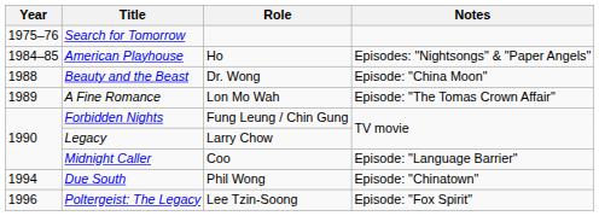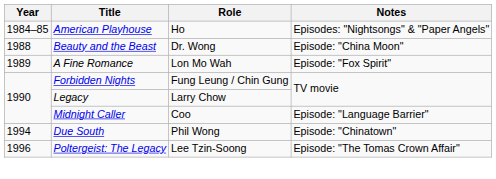 <table class="wikitable sortable">
 <tr>
 <th>Year</th>
 <th>Title</th>
 <th>Role</th>
 <th class="unsortable">Notes</th>
-</tr>
-<tr>
-<td>1975–76</td>
-<td><em><a href='#'>Search for Tomorrow</a></em></td>
-<td></td>
-<td></td>
 </tr>
 <tr>
 <td>1984–85</td>
 <td><em><a href='#'>American Playhouse</a></em></td>
 <td>Ho</td>
 <td>Episodes: "Nightsongs" & "Paper Angels"</td>
 </tr>
 <tr>
 <td>1988</td>
 <td><em><a href='#'>Beauty and the Beast</a></em></td>
 <td>Dr. Wong</td>
 <td>Episode: "China Moon"</td>
 </tr>
 <tr>
 <td>1989</td>
 <td><em>A Fine Romance</em></td>
 <td>Lon Mo Wah</td>
-<td>Episode: "The Tomas Crown Affair"</td>
+<td>Episode: "Fox Spirit"</td>
 </tr>
 <tr>
 <td rowspan="3">1990</td>
 <td><em><a href='#'>Forbidden Nights</a></em></td>
 <td>Fung Leung / Chin Gung</td>
 <td rowspan="2">TV movie</td>
 </tr>
 <tr>
 <td><em>Legacy</em></td>
 <td>Larry Chow</td>
 </tr>
 <tr>
 <td><em><a href='#'>Midnight Caller</a></em></td>
 <td>Coo</td>
 <td>Episode: "Language Barrier"</td>
 </tr>
 <tr>
 <td>1994</td>
 <td><em><a href='#'>Due South</a></em></td>
 <td>Phil Wong</td>
 <td>Episode: "Chinatown"</td>
 </tr>
 <tr>
 <td>1996</td>
 <td><em><a href='#'>Poltergeist: The Legacy</a></em></td>
 <td>Lee Tzin-Soong</td>
-<td>Episode: "Fox Spirit"</td>
+<td>Episode: "The Tomas Crown Affair"</td>
 </tr>
 </table>
